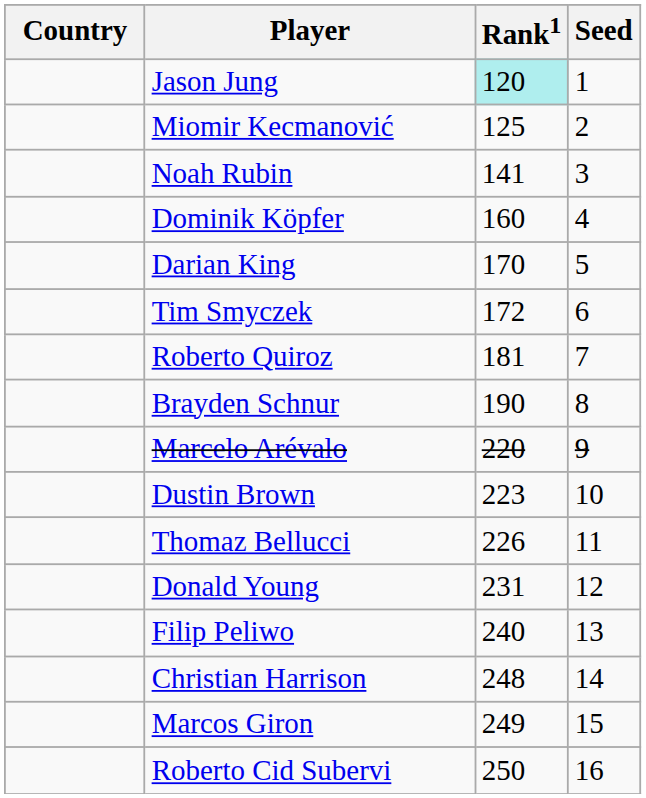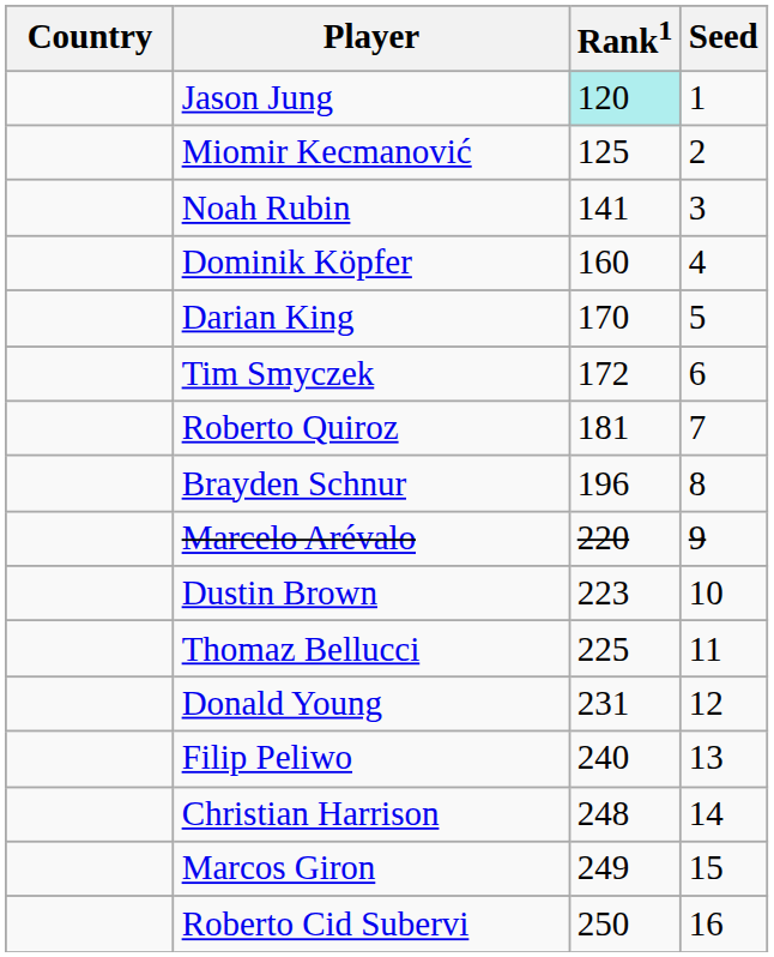 <table class="sortable wikitable">
 <tr>
 <th width="70">Country</th>
 <th width="175">Player</th>
 <th>Rank<sup>1</sup></th>
 <th>Seed</th>
 </tr>
 <tr>
 <td></td>
 <td><a href='#'>Jason Jung</a></td>
 <td style="background: paleturquoise;">120</td>
 <td>1</td>
 </tr>
 <tr>
 <td></td>
 <td><a href='#'>Miomir Kecmanović</a></td>
 <td>125</td>
 <td>2</td>
 </tr>
 <tr>
 <td></td>
 <td><a href='#'>Noah Rubin</a></td>
 <td>141</td>
 <td>3</td>
 </tr>
 <tr>
 <td></td>
 <td><a href='#'>Dominik Köpfer</a></td>
 <td>160</td>
 <td>4</td>
 </tr>
 <tr>
 <td></td>
 <td><a href='#'>Darian King</a></td>
 <td>170</td>
 <td>5</td>
 </tr>
 <tr>
 <td></td>
 <td><a href='#'>Tim Smyczek</a></td>
 <td>172</td>
 <td>6</td>
 </tr>
 <tr>
 <td></td>
 <td><a href='#'>Roberto Quiroz</a></td>
 <td>181</td>
 <td>7</td>
 </tr>
 <tr>
 <td></td>
 <td><a href='#'>Brayden Schnur</a></td>
-<td>190</td>
+<td>196</td>
 <td>8</td>
 </tr>
 <tr>
 <td><s></s></td>
 <td><s><a href='#'>Marcelo Arévalo</a></s></td>
 <td><s>220</s></td>
 <td><s>9</s></td>
 </tr>
 <tr>
 <td></td>
 <td><a href='#'>Dustin Brown</a></td>
 <td>223</td>
 <td>10</td>
 </tr>
 <tr>
 <td></td>
 <td><a href='#'>Thomaz Bellucci</a></td>
-<td>226</td>
+<td>225</td>
 <td>11</td>
 </tr>
 <tr>
 <td></td>
 <td><a href='#'>Donald Young</a></td>
 <td>231</td>
 <td>12</td>
 </tr>
 <tr>
 <td></td>
 <td><a href='#'>Filip Peliwo</a></td>
 <td>240</td>
 <td>13</td>
 </tr>
 <tr>
 <td></td>
 <td><a href='#'>Christian Harrison</a></td>
 <td>248</td>
 <td>14</td>
 </tr>
 <tr>
 <td></td>
 <td><a href='#'>Marcos Giron</a></td>
 <td>249</td>
 <td>15</td>
 </tr>
 <tr>
 <td></td>
 <td><a href='#'>Roberto Cid Subervi</a></td>
 <td>250</td>
 <td>16</td>
 </tr>
 </table>
